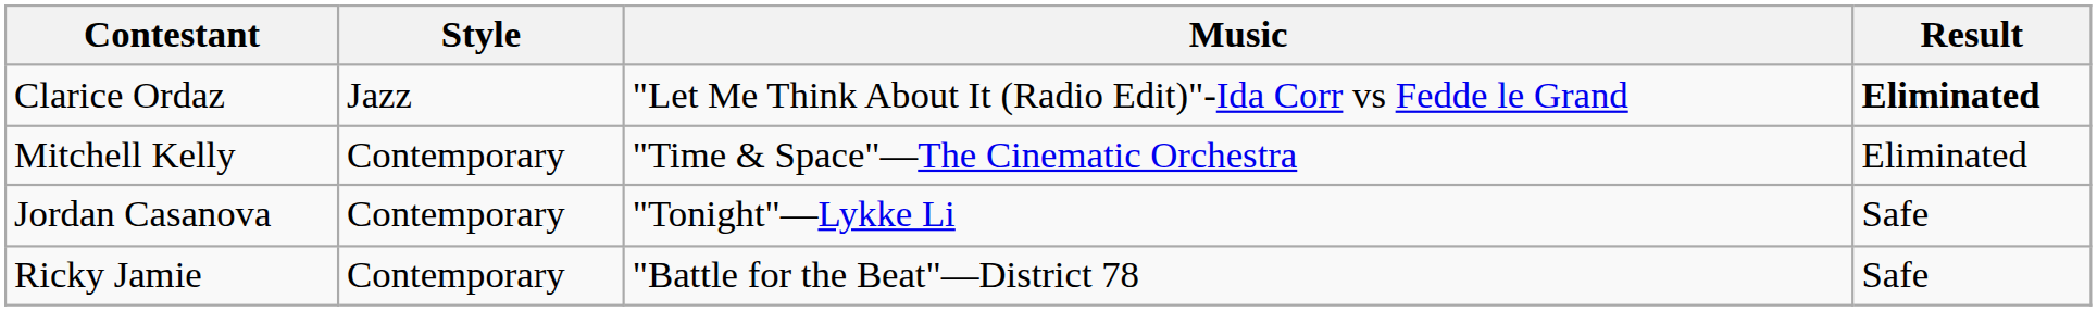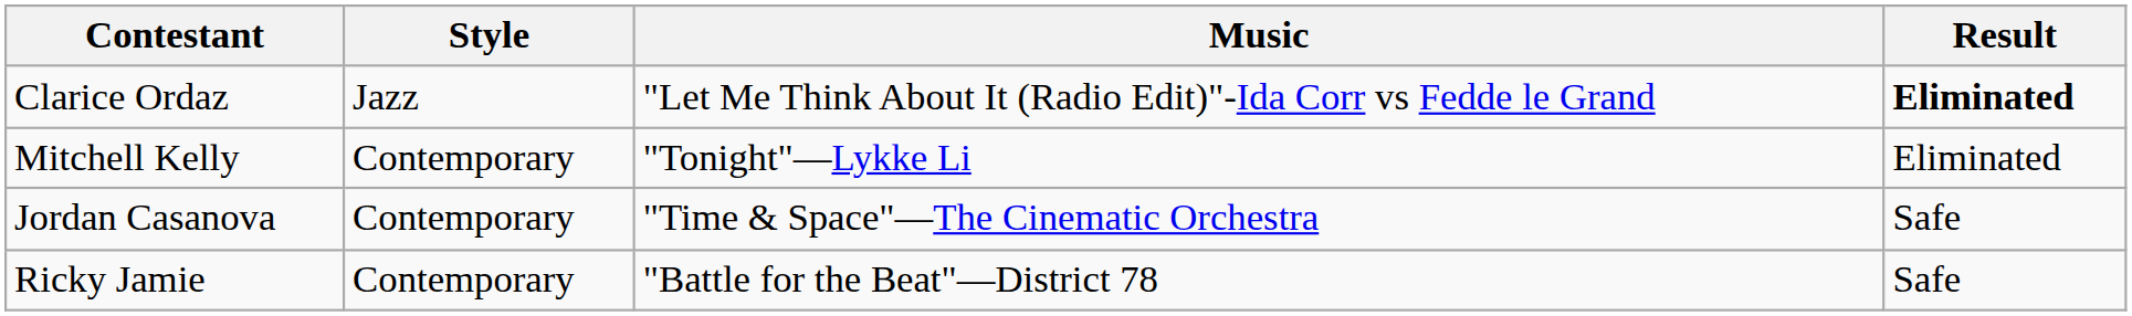 <table class="wikitable" style="width:70%;">
 <tr>
 <th>Contestant</th>
 <th>Style</th>
 <th>Music</th>
 <th>Result</th>
 </tr>
 <tr>
 <td>Clarice Ordaz</td>
 <td>Jazz</td>
 <td>"Let Me Think About It (Radio Edit)"-<a href='#'>Ida Corr</a> vs <a href='#'>Fedde le Grand</a></td>
 <td><strong>Eliminated</strong></td>
 </tr>
 <tr>
 <td>Mitchell Kelly</td>
 <td>Contemporary</td>
-<td>"Time & Space"—<a href='#'>The Cinematic Orchestra</a></td>
+<td>"Tonight"—<a href='#'>Lykke Li</a></td>
 <td>Eliminated</td>
 </tr>
 <tr>
 <td>Jordan Casanova</td>
 <td>Contemporary</td>
-<td>"Tonight"—<a href='#'>Lykke Li</a></td>
+<td>"Time & Space"—<a href='#'>The Cinematic Orchestra</a></td>
 <td>Safe</td>
 </tr>
 <tr>
 <td>Ricky Jamie</td>
 <td>Contemporary</td>
 <td>"Battle for the Beat"—District 78</td>
 <td>Safe</td>
 </tr>
 </table>
